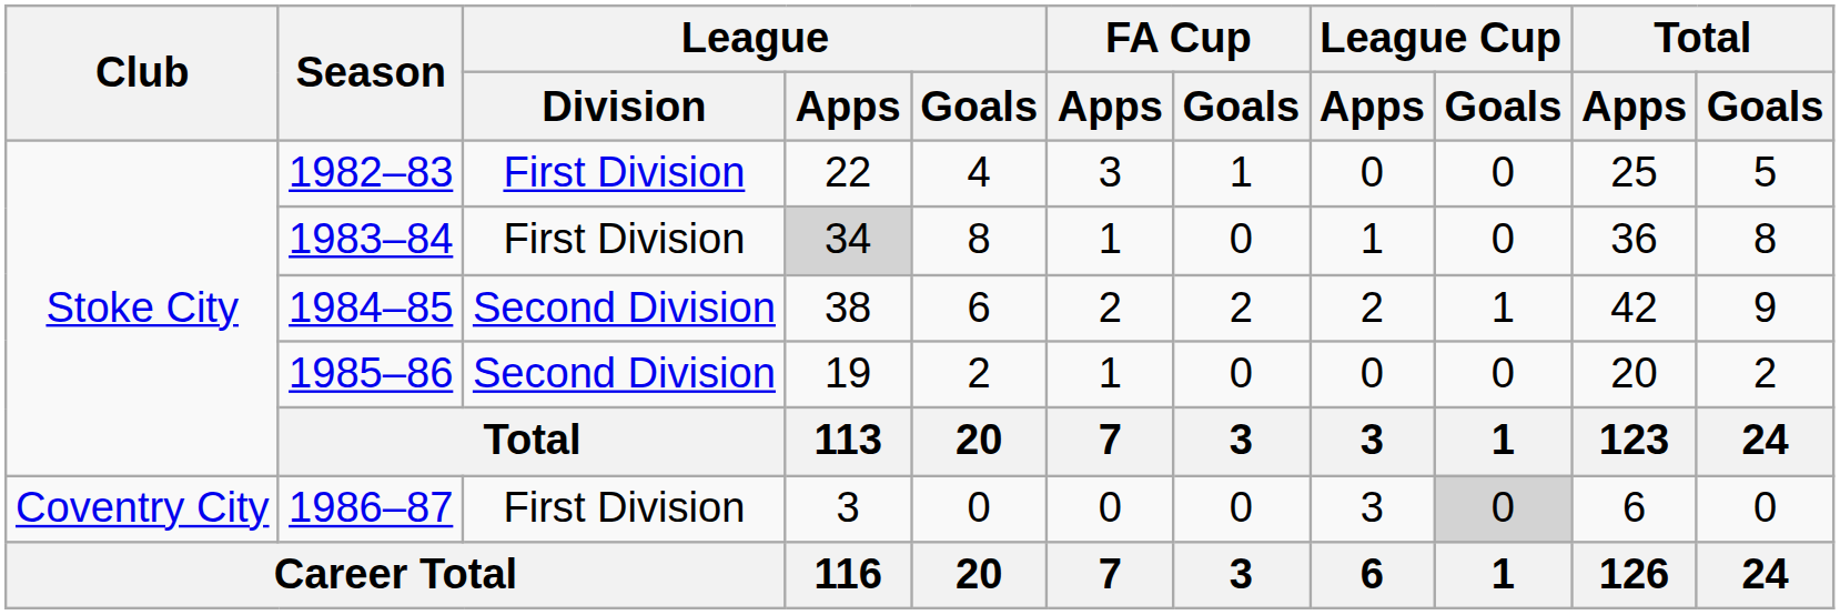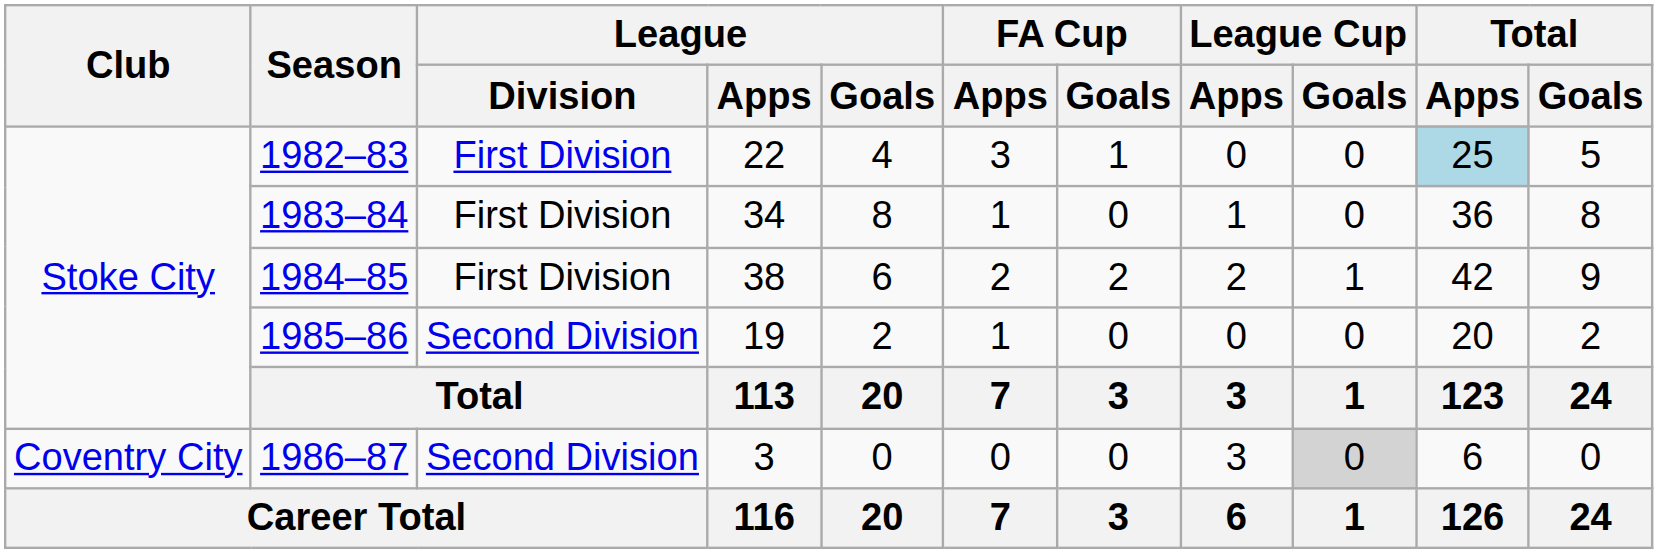 <table class="wikitable" style="text-align: center;">
 <tr>
 <th rowspan="2">Club</th>
 <th rowspan="2">Season</th>
 <th colspan="3">League</th>
 <th colspan="2">FA Cup</th>
 <th colspan="2">League Cup</th>
 <th colspan="2">Total</th>
 </tr>
 <tr>
 <th>Division</th>
 <th>Apps</th>
 <th>Goals</th>
 <th>Apps</th>
 <th>Goals</th>
 <th>Apps</th>
 <th>Goals</th>
 <th>Apps</th>
 <th>Goals</th>
 </tr>
 <tr>
 <td rowspan="5"><a href='#'>Stoke City</a></td>
 <td><a href='#'>1982–83</a></td>
 <td><a href='#'>First Division</a></td>
 <td>22</td>
 <td>4</td>
 <td>3</td>
 <td>1</td>
 <td>0</td>
 <td>0</td>
-<td>25</td>
+<td style="background: lightblue;">25</td>
 <td>5</td>
 </tr>
 <tr>
 <td><a href='#'>1983–84</a></td>
 <td>First Division</td>
-<td style="background: lightgrey;">34</td>
+<td>34</td>
 <td>8</td>
 <td>1</td>
 <td>0</td>
 <td>1</td>
 <td>0</td>
 <td>36</td>
 <td>8</td>
 </tr>
 <tr>
 <td><a href='#'>1984–85</a></td>
-<td><a href='#'>Second Division</a></td>
+<td>First Division</td>
 <td>38</td>
 <td>6</td>
 <td>2</td>
 <td>2</td>
 <td>2</td>
 <td>1</td>
 <td>42</td>
 <td>9</td>
 </tr>
 <tr>
 <td><a href='#'>1985–86</a></td>
 <td><a href='#'>Second Division</a></td>
 <td>19</td>
 <td>2</td>
 <td>1</td>
 <td>0</td>
 <td>0</td>
 <td>0</td>
 <td>20</td>
 <td>2</td>
 </tr>
 <tr>
 <th colspan=2>Total</th>
 <th>113</th>
 <th>20</th>
 <th>7</th>
 <th>3</th>
 <th>3</th>
 <th>1</th>
 <th>123</th>
 <th>24</th>
 </tr>
 <tr>
 <td><a href='#'>Coventry City</a></td>
 <td><a href='#'>1986–87</a></td>
-<td>First Division</td>
+<td><a href='#'>Second Division</a></td>
 <td>3</td>
 <td>0</td>
 <td>0</td>
 <td>0</td>
 <td>3</td>
 <td style="background: lightgrey;">0</td>
 <td>6</td>
 <td>0</td>
 </tr>
 <tr>
 <th colspan="3">Career Total</th>
 <th>116</th>
 <th>20</th>
 <th>7</th>
 <th>3</th>
 <th>6</th>
 <th>1</th>
 <th>126</th>
 <th>24</th>
 </tr>
 </table>
